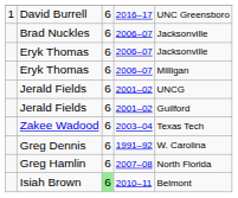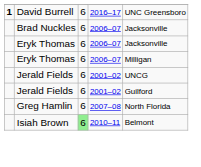 <table class="wikitable">
 <tr>
 </tr>
 <tr>
-<td>1</td>
+<td><strong>1</strong></td>
 <td>David Burrell</td>
 <td>6</td>
 <td style="font-size:80%;"><a href='#'>2016–17</a></td>
 <td style="font-size:80%;">UNC Greensboro</td>
 </tr>
 <tr>
 <td></td>
 <td>Brad Nuckles</td>
 <td>6</td>
 <td style="font-size:80%;"><a href='#'>2006–07</a></td>
 <td style="font-size:80%;">Jacksonville</td>
 </tr>
 <tr>
 <td></td>
 <td>Eryk Thomas</td>
 <td>6</td>
 <td style="font-size:80%;"><a href='#'>2006–07</a></td>
 <td style="font-size:80%;">Jacksonville</td>
 </tr>
 <tr>
 <td></td>
 <td>Eryk Thomas</td>
 <td>6</td>
 <td style="font-size:80%;"><a href='#'>2006–07</a></td>
 <td style="font-size:80%;">Milligan</td>
 </tr>
 <tr>
 <td></td>
 <td>Jerald Fields</td>
 <td>6</td>
 <td style="font-size:80%;"><a href='#'>2001–02</a></td>
 <td style="font-size:80%;">UNCG</td>
 </tr>
 <tr>
 <td></td>
 <td>Jerald Fields</td>
 <td>6</td>
 <td style="font-size:80%;"><a href='#'>2001–02</a></td>
 <td style="font-size:80%;">Guilford</td>
 </tr>
 <tr>
 <td></td>
-<td><a href='#'>Zakee Wadood</a></td>
-<td>6</td>
-<td style="font-size:80%;"><a href='#'>2003–04</a></td>
-<td style="font-size:80%;">Texas Tech</td>
-</tr>
-<tr>
-<td></td>
-<td>Greg Dennis</td>
-<td>6</td>
-<td style="font-size:80%;"><a href='#'>1991–92</a></td>
-<td style="font-size:80%;">W. Carolina</td>
-</tr>
-<tr>
-<td></td>
 <td>Greg Hamlin</td>
 <td>6</td>
 <td style="font-size:80%;"><a href='#'>2007–08</a></td>
 <td style="font-size:80%;">North Florida</td>
 </tr>
 <tr>
 <td></td>
 <td>Isiah Brown</td>
 <td style="background: lightgreen;">6</td>
 <td style="font-size:80%;"><a href='#'>2010–11</a></td>
 <td style="font-size:80%;">Belmont</td>
 </tr>
 </table>
